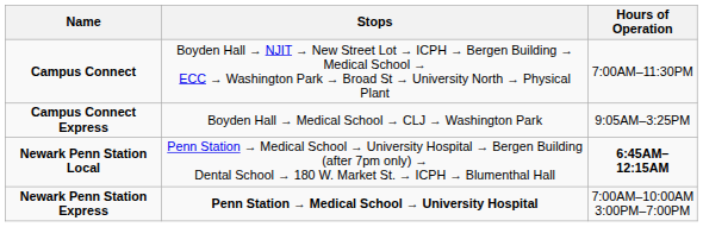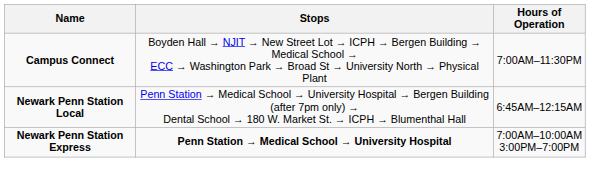 <table class="wikitable">
 <tr>
 <th>Name</th>
 <th>Stops</th>
 <th>Hours of Operation</th>
 </tr>
 <tr align="center">
 <td><strong>Campus Connect</strong></td>
 <td>Boyden Hall → <a href='#'>NJIT</a> → New Street Lot → ICPH → Bergen Building → Medical School →<br><a href='#'>ECC</a> → Washington Park → Broad St → University North → Physical Plant</td>
 <td>7:00AM–11:30PM</td>
 </tr>
 <tr align="center">
-<td><strong>Campus Connect Express</strong></td>
-<td>Boyden Hall → Medical School → CLJ → Washington Park</td>
-<td>9:05AM–3:25PM</td>
-</tr>
-<tr align="center">
 <td><strong>Newark Penn Station Local</strong></td>
 <td><a href='#'>Penn Station</a> → Medical School → University Hospital → Bergen Building (after 7pm only) →<br>Dental School → 180 W. Market St. → ICPH → Blumenthal Hall</td>
-<td><strong>6:45AM–12:15AM</strong></td>
+<td>6:45AM–12:15AM</td>
 </tr>
 <tr align="center">
 <td><strong>Newark Penn Station Express</strong></td>
 <td><strong>Penn Station → Medical School → University Hospital</strong></td>
 <td>7:00AM–10:00AM<br>3:00PM–7:00PM</td>
 </tr>
 </table>
